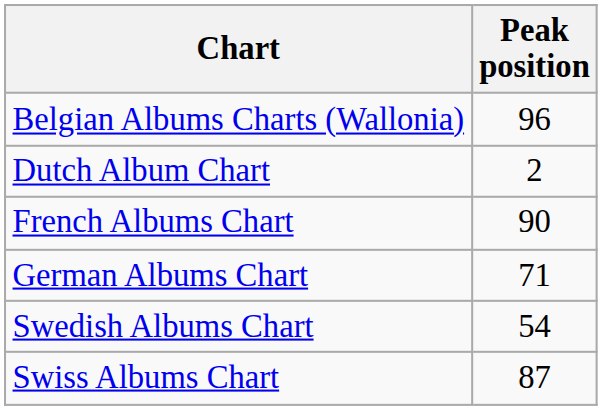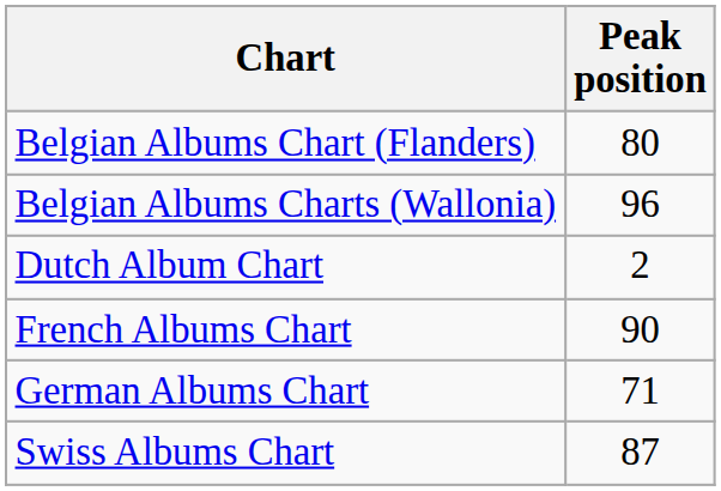 <table class="wikitable">
 <tr>
 <th>Chart</th>
 <th>Peak<br>position</th>
+</tr>
+<tr>
+<td><a href='#'>Belgian Albums Chart (Flanders)</a></td>
+<td align="center">80</td>
 </tr>
 <tr>
 <td><a href='#'>Belgian Albums Charts (Wallonia)</a></td>
 <td align="center">96</td>
 </tr>
 <tr>
 <td><a href='#'>Dutch Album Chart</a></td>
 <td align="center">2</td>
 </tr>
 <tr>
 <td><a href='#'>French Albums Chart</a></td>
 <td align="center">90</td>
 </tr>
 <tr>
 <td><a href='#'>German Albums Chart</a></td>
 <td align="center">71</td>
 </tr>
 <tr>
-<td><a href='#'>Swedish Albums Chart</a></td>
-<td align="center">54</td>
-</tr>
-<tr>
 <td><a href='#'>Swiss Albums Chart</a></td>
 <td align="center">87</td>
 </tr>
 </table>
